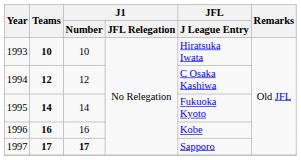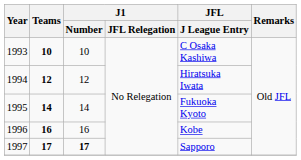 <table class="wikitable">
 <tr>
 <th rowspan="2">Year</th>
 <th rowspan="2">Teams</th>
 <th colspan="2">J1</th>
 <th align=center>JFL</th>
 <th rowspan="2">Remarks</th>
 </tr>
 <tr>
 <th>Number</th>
 <th>JFL Relegation</th>
 <th>J League Entry</th>
 </tr>
 <tr>
 <td>1993</td>
 <td align=center><strong>10</strong></td>
 <td align=center>10</td>
 <td rowspan="5" align=center>No Relegation</td>
-<td><a href='#'>Hiratsuka</a><br><a href='#'>Iwata</a></td>
+<td><a href='#'>C Osaka</a><br><a href='#'>Kashiwa</a></td>
 <td rowspan="5" align=center>Old <a href='#'>JFL</a></td>
 </tr>
 <tr>
 <td>1994</td>
 <td align=center><strong>12</strong></td>
 <td align=center>12</td>
-<td><a href='#'>C Osaka</a><br><a href='#'>Kashiwa</a></td>
+<td><a href='#'>Hiratsuka</a><br><a href='#'>Iwata</a></td>
 </tr>
 <tr>
 <td>1995</td>
 <td align=center><strong>14</strong></td>
 <td align=center>14</td>
 <td><a href='#'>Fukuoka</a><br><a href='#'>Kyoto</a></td>
 </tr>
 <tr>
 <td>1996</td>
 <td align=center><strong>16</strong></td>
 <td align=center>16</td>
 <td><a href='#'>Kobe</a></td>
 </tr>
 <tr>
 <td>1997</td>
 <td align=center><strong>17</strong></td>
 <td align=center><strong>17</strong></td>
 <td><a href='#'>Sapporo</a></td>
 </tr>
 <tr>
 </tr>
 </table>
